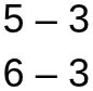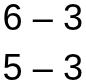 <table style="text-align:center">
 <tr>
 <th width=200></th>
 <th width=100></th>
 <th width=200></th>
 </tr>
 <tr>
 <td align=right><strong></strong></td>
-<td>5 – 3</td>
+<td>6 – 3</td>
 <td align=left></td>
 </tr>
 <tr>
 <td align=right><strong></strong></td>
-<td>6 – 3</td>
+<td>5 – 3</td>
 <td align=left></td>
 </tr>
 </table>
